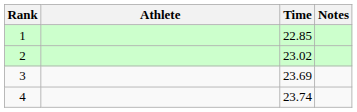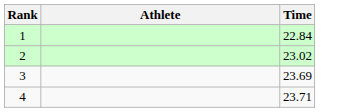 <table class="wikitable" style="text-align:center">
 <tr>
 <th>Rank</th>
 <th Style="width:18em">Athlete</th>
 <th>Time</th>
-<th>Notes</th>
 </tr>
 <tr style="background:#cfc">
 <td>1</td>
 <td style="text-align:left"></td>
-<td>22.85</td>
-<td></td>
+<td>22.84</td>
 </tr>
 <tr style="background:#cfc">
 <td>2</td>
 <td style="text-align:left"></td>
 <td>23.02</td>
-<td></td>
 </tr>
 <tr>
 <td>3</td>
 <td style="text-align:left"></td>
 <td>23.69</td>
-<td></td>
 </tr>
 <tr>
 <td>4</td>
 <td style="text-align:left"></td>
-<td>23.74</td>
-<td></td>
+<td>23.71</td>
 </tr>
 </table>
